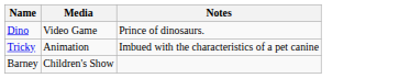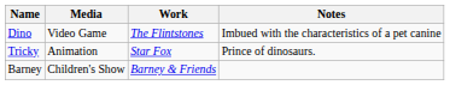 <table class="wikitable sortable">
 <tr>
 <th>Name</th>
 <th>Media</th>
+<th>Work</th>
 <th>Notes</th>
 </tr>
 <tr>
 <td><a href='#'>Dino</a></td>
 <td>Video Game</td>
-<td>Prince of dinosaurs.</td>
+<td><em><a href='#'>The Flintstones</a></em></td>
+<td>Imbued with the characteristics of a pet canine</td>
 </tr>
 <tr>
 <td><a href='#'>Tricky</a></td>
 <td>Animation</td>
-<td>Imbued with the characteristics of a pet canine</td>
+<td><em><a href='#'>Star Fox</a></em></td>
+<td>Prince of dinosaurs.</td>
 </tr>
 <tr>
 <td>Barney</td>
 <td>Children's Show</td>
+<td><em><a href='#'>Barney & Friends</a></em></td>
 <td></td>
 </tr>
 </table>
